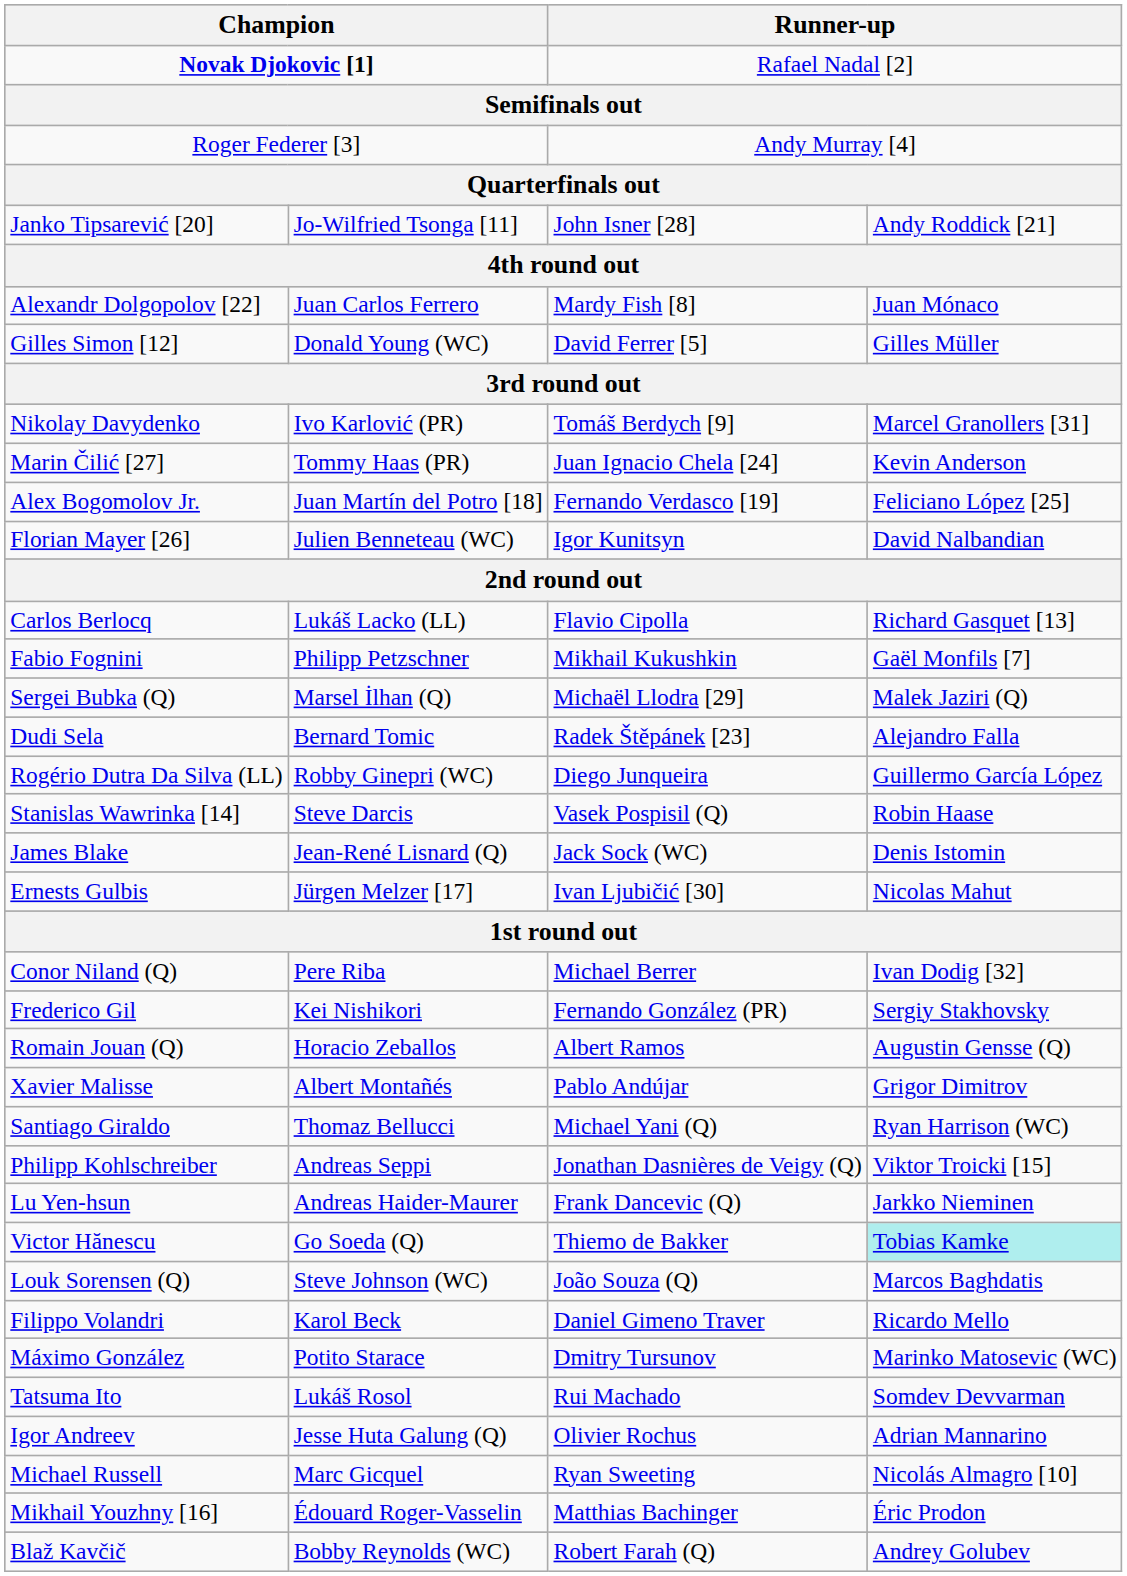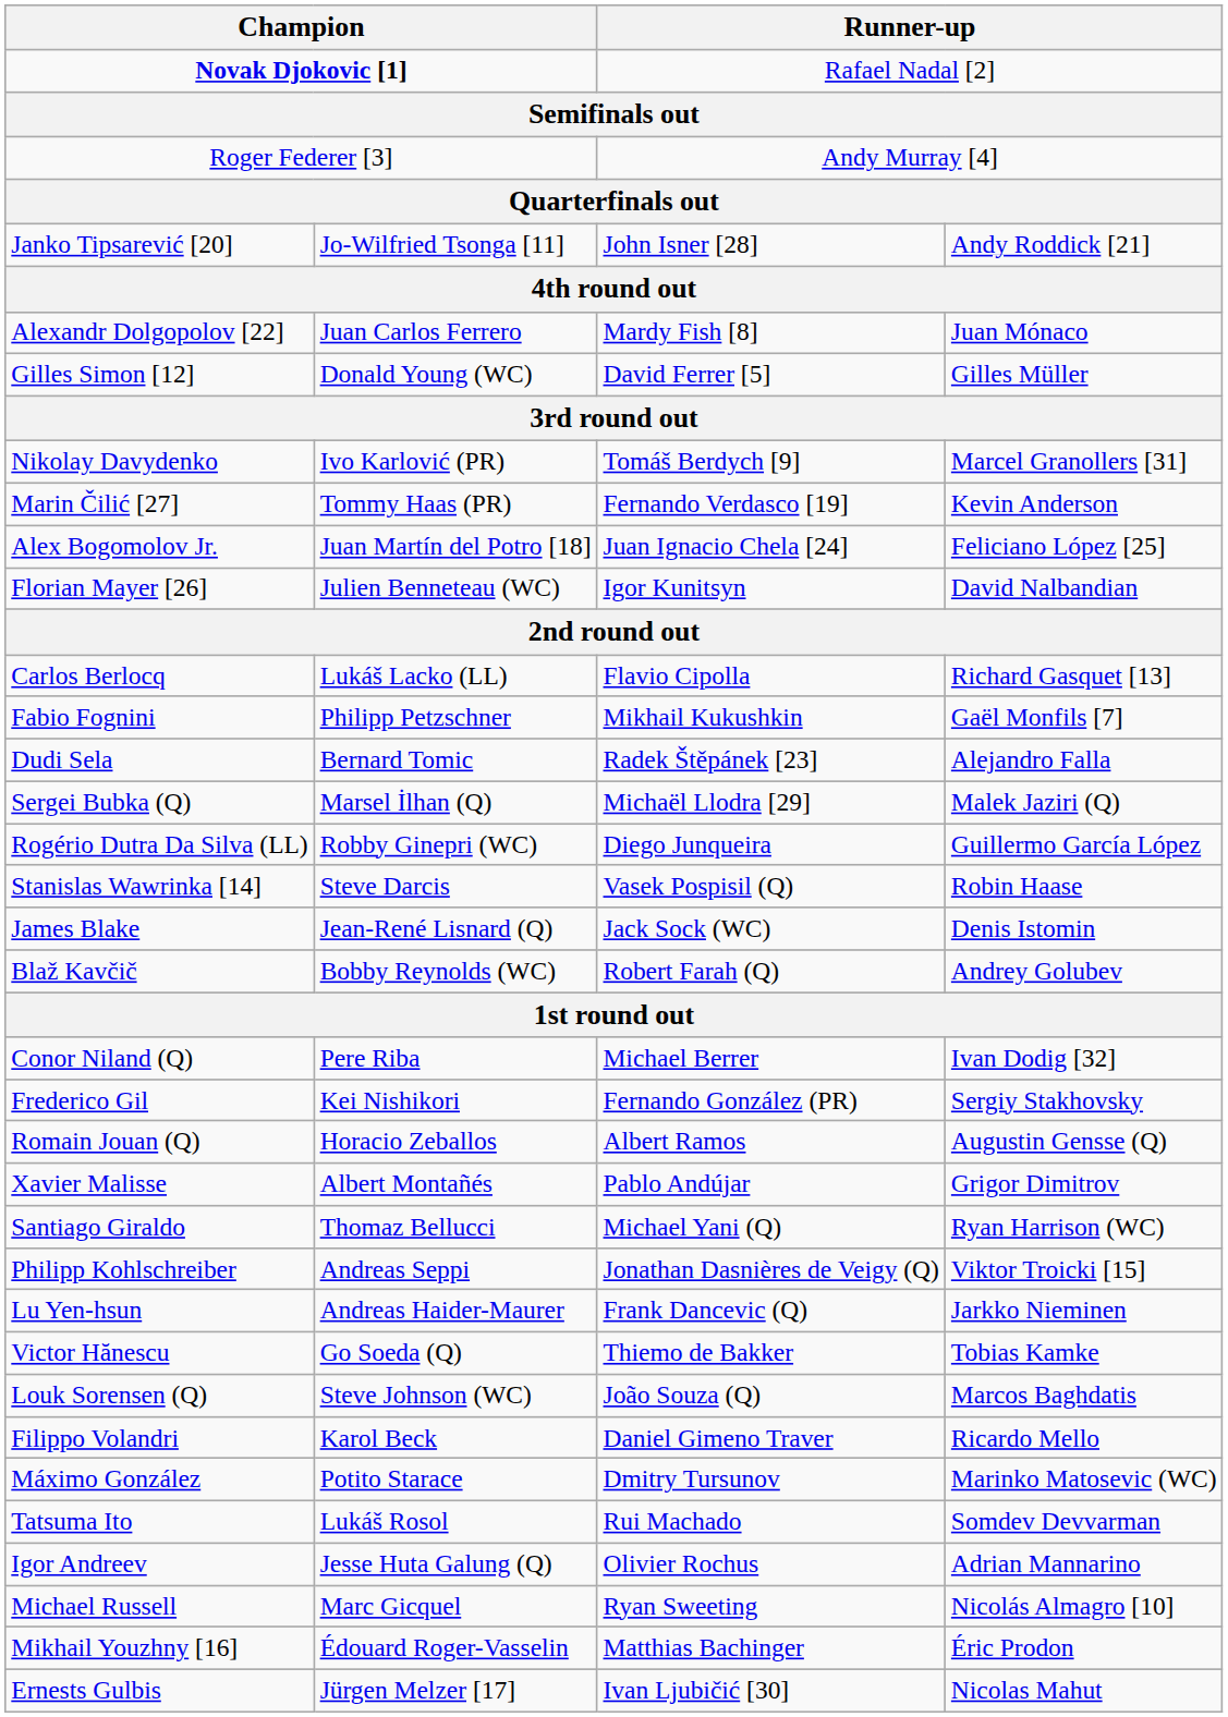 <table class="wikitable collapsible collapsed" style="font-size:90%">
 <tr style="font-size:110%">
 <th colspan="2"><strong>Champion</strong></th>
 <th colspan="2">Runner-up</th>
 </tr>
 <tr style="text-align:center;">
 <td colspan="2">  <strong><a href='#'>Novak Djokovic</a> [1]</strong></td>
 <td colspan="2">  <a href='#'>Rafael Nadal</a> [2]</td>
 </tr>
 <tr style="font-size:110%">
 <th colspan="4">Semifinals out</th>
 </tr>
 <tr style="text-align:center;">
 <td colspan="2">  <a href='#'>Roger Federer</a> [3]</td>
 <td colspan="2">  <a href='#'>Andy Murray</a> [4]</td>
 </tr>
 <tr style="font-size:110%">
 <th colspan="4">Quarterfinals out</th>
 </tr>
 <tr>
 <td> <a href='#'>Janko Tipsarević</a> [20]</td>
 <td> <a href='#'>Jo-Wilfried Tsonga</a> [11]</td>
 <td> <a href='#'>John Isner</a> [28]</td>
 <td> <a href='#'>Andy Roddick</a> [21]</td>
 </tr>
 <tr style="font-size:110%">
 <th colspan="4">4th round out</th>
 </tr>
 <tr>
 <td> <a href='#'>Alexandr Dolgopolov</a> [22]</td>
 <td> <a href='#'>Juan Carlos Ferrero</a></td>
 <td> <a href='#'>Mardy Fish</a> [8]</td>
 <td> <a href='#'>Juan Mónaco</a></td>
 </tr>
 <tr>
 <td> <a href='#'>Gilles Simon</a> [12]</td>
 <td> <a href='#'>Donald Young</a> (WC)</td>
 <td> <a href='#'>David Ferrer</a> [5]</td>
 <td> <a href='#'>Gilles Müller</a></td>
 </tr>
 <tr style="font-size:110%">
 <th colspan="4">3rd round out</th>
 </tr>
 <tr>
 <td> <a href='#'>Nikolay Davydenko</a></td>
 <td> <a href='#'>Ivo Karlović</a> (PR)</td>
 <td> <a href='#'>Tomáš Berdych</a> [9]</td>
 <td> <a href='#'>Marcel Granollers</a> [31]</td>
 </tr>
 <tr>
 <td> <a href='#'>Marin Čilić</a> [27]</td>
 <td> <a href='#'>Tommy Haas</a> (PR)</td>
-<td> <a href='#'>Juan Ignacio Chela</a> [24]</td>
+<td> <a href='#'>Fernando Verdasco</a> [19]</td>
 <td> <a href='#'>Kevin Anderson</a></td>
 </tr>
 <tr>
 <td> <a href='#'>Alex Bogomolov Jr.</a></td>
 <td> <a href='#'>Juan Martín del Potro</a> [18]</td>
-<td> <a href='#'>Fernando Verdasco</a> [19]</td>
+<td> <a href='#'>Juan Ignacio Chela</a> [24]</td>
 <td> <a href='#'>Feliciano López</a> [25]</td>
 </tr>
 <tr>
 <td> <a href='#'>Florian Mayer</a> [26]</td>
 <td> <a href='#'>Julien Benneteau</a> (WC)</td>
 <td> <a href='#'>Igor Kunitsyn</a></td>
 <td> <a href='#'>David Nalbandian</a></td>
 </tr>
 <tr style="font-size:110%">
 <th colspan="4">2nd round out</th>
 </tr>
 <tr>
 <td> <a href='#'>Carlos Berlocq</a></td>
 <td> <a href='#'>Lukáš Lacko</a> (LL)</td>
 <td> <a href='#'>Flavio Cipolla</a></td>
 <td> <a href='#'>Richard Gasquet</a> [13]</td>
 </tr>
 <tr>
 <td> <a href='#'>Fabio Fognini</a></td>
 <td> <a href='#'>Philipp Petzschner</a></td>
 <td> <a href='#'>Mikhail Kukushkin</a></td>
 <td> <a href='#'>Gaël Monfils</a> [7]</td>
 </tr>
 <tr>
+<td> <a href='#'>Dudi Sela</a></td>
+<td> <a href='#'>Bernard Tomic</a></td>
+<td> <a href='#'>Radek Štěpánek</a> [23]</td>
+<td> <a href='#'>Alejandro Falla</a></td>
+</tr>
+<tr>
 <td> <a href='#'>Sergei Bubka</a> (Q)</td>
 <td> <a href='#'>Marsel İlhan</a> (Q)</td>
 <td> <a href='#'>Michaël Llodra</a> [29]</td>
 <td> <a href='#'>Malek Jaziri</a> (Q)</td>
-</tr>
-<tr>
-<td> <a href='#'>Dudi Sela</a></td>
-<td> <a href='#'>Bernard Tomic</a></td>
-<td> <a href='#'>Radek Štěpánek</a> [23]</td>
-<td> <a href='#'>Alejandro Falla</a></td>
 </tr>
 <tr>
 <td> <a href='#'>Rogério Dutra Da Silva</a> (LL)</td>
 <td> <a href='#'>Robby Ginepri</a> (WC)</td>
 <td> <a href='#'>Diego Junqueira</a></td>
 <td> <a href='#'>Guillermo García López</a></td>
 </tr>
 <tr>
 <td> <a href='#'>Stanislas Wawrinka</a> [14]</td>
 <td> <a href='#'>Steve Darcis</a></td>
 <td> <a href='#'>Vasek Pospisil</a> (Q)</td>
 <td> <a href='#'>Robin Haase</a></td>
 </tr>
 <tr>
 <td> <a href='#'>James Blake</a></td>
 <td> <a href='#'>Jean-René Lisnard</a> (Q)</td>
 <td> <a href='#'>Jack Sock</a> (WC)</td>
 <td> <a href='#'>Denis Istomin</a></td>
 </tr>
 <tr>
-<td> <a href='#'>Ernests Gulbis</a></td>
-<td> <a href='#'>Jürgen Melzer</a> [17]</td>
-<td> <a href='#'>Ivan Ljubičić</a> [30]</td>
-<td> <a href='#'>Nicolas Mahut</a></td>
+<td> <a href='#'>Blaž Kavčič</a></td>
+<td> <a href='#'>Bobby Reynolds</a> (WC)</td>
+<td> <a href='#'>Robert Farah</a> (Q)</td>
+<td> <a href='#'>Andrey Golubev</a></td>
 </tr>
 <tr style="font-size:110%">
 <th colspan="4">1st round out</th>
 </tr>
 <tr>
 <td> <a href='#'>Conor Niland</a> (Q)</td>
 <td> <a href='#'>Pere Riba</a></td>
 <td> <a href='#'>Michael Berrer</a></td>
 <td> <a href='#'>Ivan Dodig</a> [32]</td>
 </tr>
 <tr>
 <td> <a href='#'>Frederico Gil</a></td>
 <td> <a href='#'>Kei Nishikori</a></td>
 <td> <a href='#'>Fernando González</a> (PR)</td>
 <td> <a href='#'>Sergiy Stakhovsky</a></td>
 </tr>
 <tr>
 <td> <a href='#'>Romain Jouan</a> (Q)</td>
 <td> <a href='#'>Horacio Zeballos</a></td>
 <td> <a href='#'>Albert Ramos</a></td>
 <td> <a href='#'>Augustin Gensse</a> (Q)</td>
 </tr>
 <tr>
 <td> <a href='#'>Xavier Malisse</a></td>
 <td> <a href='#'>Albert Montañés</a></td>
 <td> <a href='#'>Pablo Andújar</a></td>
 <td> <a href='#'>Grigor Dimitrov</a></td>
 </tr>
 <tr>
 <td> <a href='#'>Santiago Giraldo</a></td>
 <td> <a href='#'>Thomaz Bellucci</a></td>
 <td> <a href='#'>Michael Yani</a> (Q)</td>
 <td> <a href='#'>Ryan Harrison</a> (WC)</td>
 </tr>
 <tr>
 <td> <a href='#'>Philipp Kohlschreiber</a></td>
 <td> <a href='#'>Andreas Seppi</a></td>
 <td> <a href='#'>Jonathan Dasnières de Veigy</a> (Q)</td>
 <td> <a href='#'>Viktor Troicki</a> [15]</td>
 </tr>
 <tr>
 <td> <a href='#'>Lu Yen-hsun</a></td>
 <td> <a href='#'>Andreas Haider-Maurer</a></td>
 <td> <a href='#'>Frank Dancevic</a> (Q)</td>
 <td> <a href='#'>Jarkko Nieminen</a></td>
 </tr>
 <tr>
 <td> <a href='#'>Victor Hănescu</a></td>
 <td> <a href='#'>Go Soeda</a> (Q)</td>
 <td> <a href='#'>Thiemo de Bakker</a></td>
-<td style="background: paleturquoise;"> <a href='#'>Tobias Kamke</a></td>
+<td> <a href='#'>Tobias Kamke</a></td>
 </tr>
 <tr>
 <td> <a href='#'>Louk Sorensen</a> (Q)</td>
 <td> <a href='#'>Steve Johnson</a> (WC)</td>
 <td> <a href='#'>João Souza</a> (Q)</td>
 <td> <a href='#'>Marcos Baghdatis</a></td>
 </tr>
 <tr>
 <td> <a href='#'>Filippo Volandri</a></td>
 <td> <a href='#'>Karol Beck</a></td>
 <td> <a href='#'>Daniel Gimeno Traver</a></td>
 <td> <a href='#'>Ricardo Mello</a></td>
 </tr>
 <tr>
 <td> <a href='#'>Máximo González</a></td>
 <td> <a href='#'>Potito Starace</a></td>
 <td> <a href='#'>Dmitry Tursunov</a></td>
 <td> <a href='#'>Marinko Matosevic</a> (WC)</td>
 </tr>
 <tr>
 <td> <a href='#'>Tatsuma Ito</a></td>
 <td> <a href='#'>Lukáš Rosol</a></td>
 <td> <a href='#'>Rui Machado</a></td>
 <td> <a href='#'>Somdev Devvarman</a></td>
 </tr>
 <tr>
 <td> <a href='#'>Igor Andreev</a></td>
 <td> <a href='#'>Jesse Huta Galung</a> (Q)</td>
 <td> <a href='#'>Olivier Rochus</a></td>
 <td> <a href='#'>Adrian Mannarino</a></td>
 </tr>
 <tr>
 <td> <a href='#'>Michael Russell</a></td>
 <td> <a href='#'>Marc Gicquel</a></td>
 <td> <a href='#'>Ryan Sweeting</a></td>
 <td> <a href='#'>Nicolás Almagro</a> [10]</td>
 </tr>
 <tr>
 <td> <a href='#'>Mikhail Youzhny</a> [16]</td>
 <td> <a href='#'>Édouard Roger-Vasselin</a></td>
 <td> <a href='#'>Matthias Bachinger</a></td>
 <td> <a href='#'>Éric Prodon</a></td>
 </tr>
 <tr>
-<td> <a href='#'>Blaž Kavčič</a></td>
-<td> <a href='#'>Bobby Reynolds</a> (WC)</td>
-<td> <a href='#'>Robert Farah</a> (Q)</td>
-<td> <a href='#'>Andrey Golubev</a></td>
+<td> <a href='#'>Ernests Gulbis</a></td>
+<td> <a href='#'>Jürgen Melzer</a> [17]</td>
+<td> <a href='#'>Ivan Ljubičić</a> [30]</td>
+<td> <a href='#'>Nicolas Mahut</a></td>
 </tr>
 </table>
